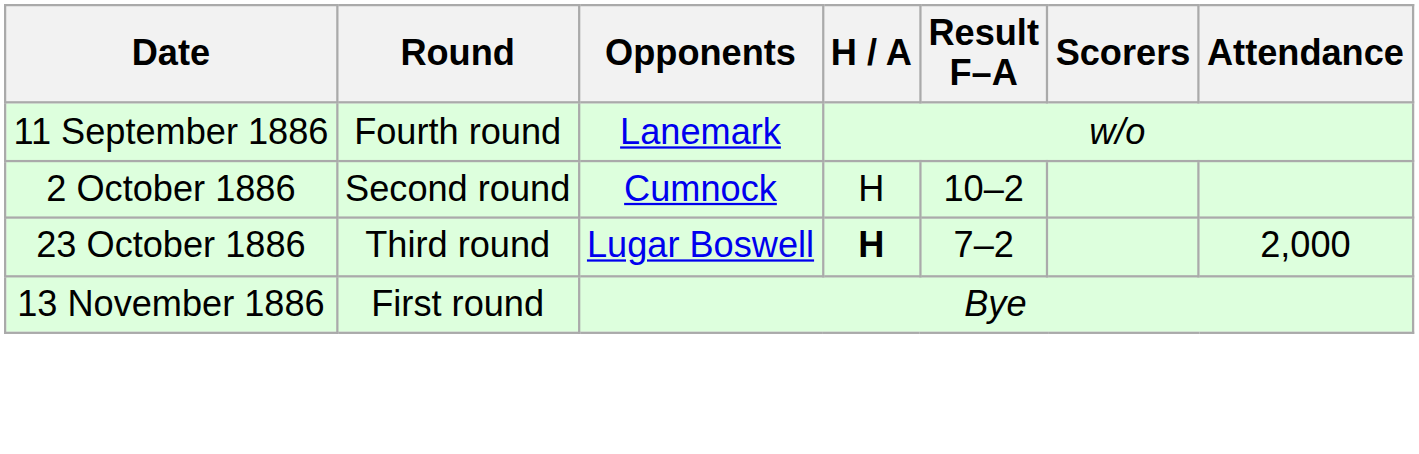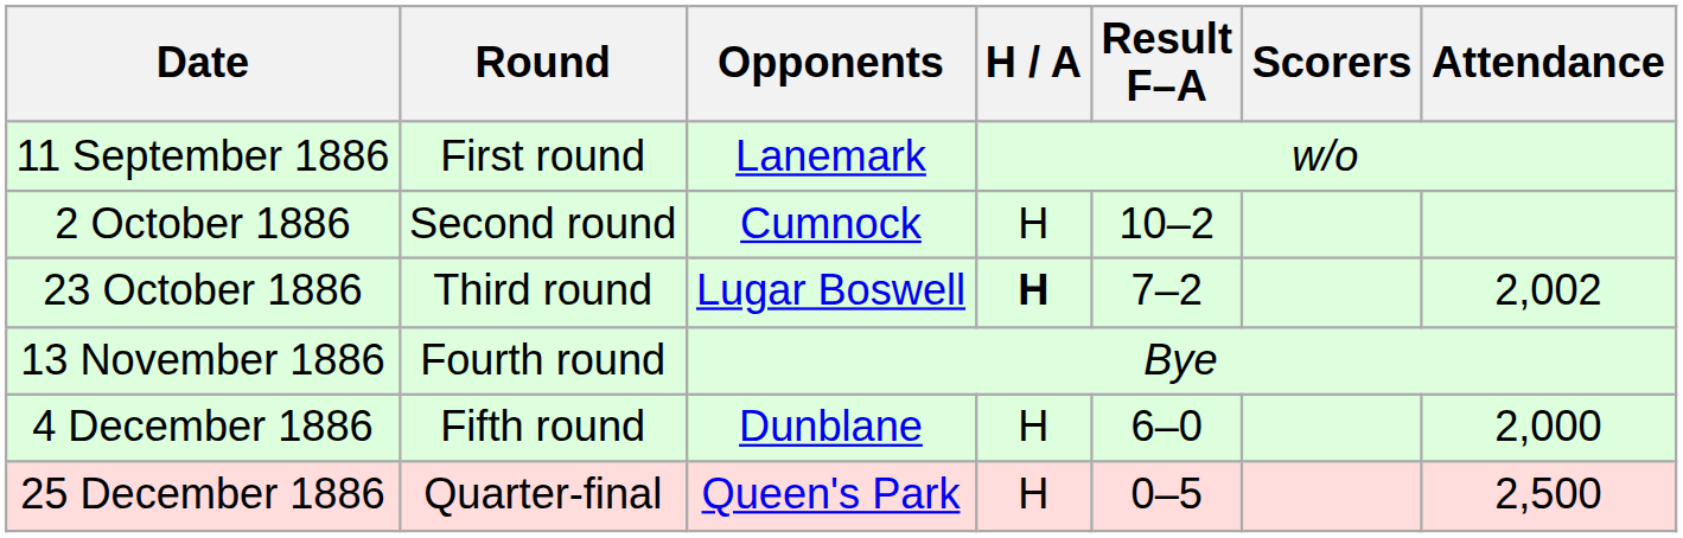 <table class="wikitable" style="text-align:center">
 <tr>
 <th>Date</th>
 <th>Round</th>
 <th>Opponents</th>
 <th>H / A</th>
 <th>Result<br>F–A</th>
 <th>Scorers</th>
 <th>Attendance</th>
 </tr>
 <tr bgcolor=#ddffdd>
 <td>11 September 1886</td>
-<td>Fourth round</td>
+<td>First round</td>
 <td><a href='#'>Lanemark</a></td>
 <td colspan="4"><em>w/o</em></td>
 </tr>
 <tr bgcolor=#ddffdd>
 <td>2 October 1886</td>
 <td>Second round</td>
 <td><a href='#'>Cumnock</a></td>
 <td>H</td>
 <td>10–2</td>
 <td></td>
 <td></td>
 </tr>
 <tr bgcolor=#ddffdd>
 <td>23 October 1886</td>
 <td>Third round</td>
 <td><a href='#'>Lugar Boswell</a></td>
 <td><strong>H</strong></td>
 <td>7–2</td>
 <td></td>
-<td>2,000</td>
+<td>2,002</td>
 </tr>
 <tr bgcolor=#ddffdd>
 <td>13 November 1886</td>
-<td>First round</td>
+<td>Fourth round</td>
 <td colspan="5"><em>Bye</em></td>
 </tr>
+<tr bgcolor=#ddffdd>
+<td>4 December 1886</td>
+<td>Fifth round</td>
+<td><a href='#'>Dunblane</a></td>
+<td>H</td>
+<td>6–0</td>
+<td></td>
+<td>2,000</td>
+</tr>
+<tr bgcolor=#ffdddd>
+<td>25 December 1886</td>
+<td>Quarter-final</td>
+<td><a href='#'>Queen's Park</a></td>
+<td>H</td>
+<td>0–5</td>
+<td></td>
+<td>2,500</td>
+</tr>
 </table>
